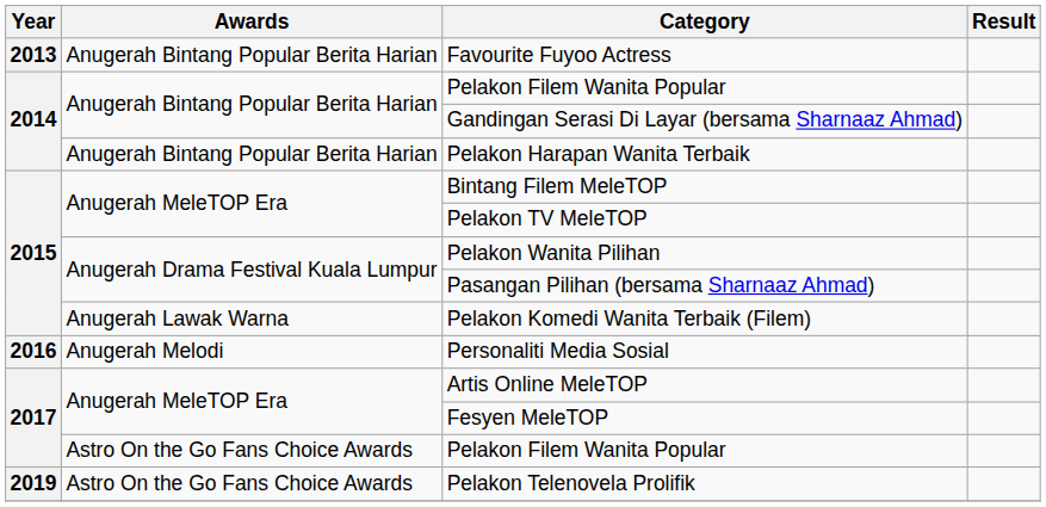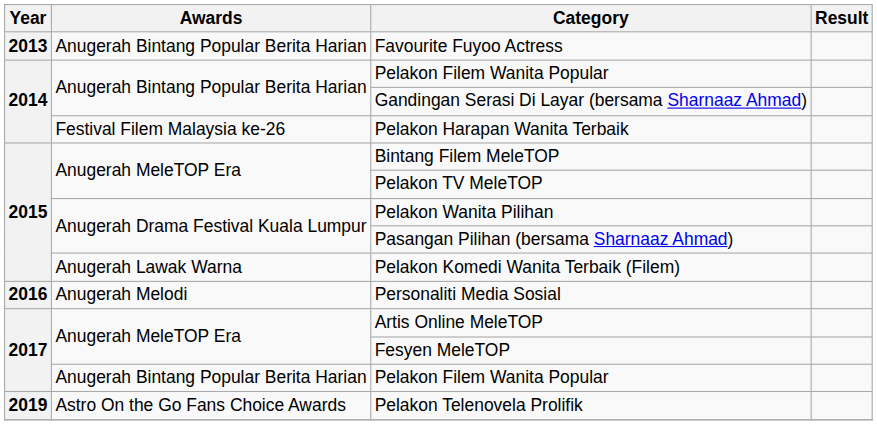 <table class="wikitable">
 <tr>
 <th>Year</th>
 <th>Awards</th>
 <th>Category</th>
 <th>Result</th>
 </tr>
 <tr>
 <th><strong>2013</strong></th>
 <td>Anugerah Bintang Popular Berita Harian</td>
 <td>Favourite Fuyoo Actress</td>
 <td></td>
 </tr>
 <tr>
 <th rowspan=3><strong>2014</strong></th>
 <td rowspan=2>Anugerah Bintang Popular Berita Harian</td>
 <td>Pelakon Filem Wanita Popular</td>
 <td></td>
 </tr>
 <tr>
 <td>Gandingan Serasi Di Layar (bersama <a href='#'>Sharnaaz Ahmad</a>)</td>
 <td></td>
 </tr>
 <tr>
-<td>Anugerah Bintang Popular Berita Harian</td>
+<td>Festival Filem Malaysia ke-26</td>
 <td>Pelakon Harapan Wanita Terbaik</td>
 <td></td>
 </tr>
 <tr>
 <th rowspan=5><strong>2015</strong></th>
 <td rowspan=2>Anugerah MeleTOP Era</td>
 <td>Bintang Filem MeleTOP</td>
 <td></td>
 </tr>
 <tr>
 <td>Pelakon TV MeleTOP</td>
 <td></td>
 </tr>
 <tr>
 <td rowspan=2>Anugerah Drama Festival Kuala Lumpur</td>
 <td>Pelakon Wanita Pilihan</td>
 <td></td>
 </tr>
 <tr>
 <td>Pasangan Pilihan (bersama <a href='#'>Sharnaaz Ahmad</a>)</td>
 <td></td>
 </tr>
 <tr>
 <td>Anugerah Lawak Warna</td>
 <td>Pelakon Komedi Wanita Terbaik (Filem)</td>
 <td></td>
 </tr>
 <tr>
 <th rowspan=1><strong>2016</strong></th>
 <td>Anugerah Melodi</td>
 <td>Personaliti Media Sosial</td>
 <td></td>
 </tr>
 <tr>
 <th rowspan=3><strong>2017</strong></th>
 <td rowspan=2>Anugerah MeleTOP Era</td>
 <td>Artis Online MeleTOP</td>
 <td></td>
 </tr>
 <tr>
 <td>Fesyen MeleTOP</td>
 <td></td>
 </tr>
 <tr>
-<td>Astro On the Go Fans Choice Awards</td>
+<td>Anugerah Bintang Popular Berita Harian</td>
 <td>Pelakon Filem Wanita Popular</td>
 <td></td>
 </tr>
 <tr>
 <th rowspan=1><strong>2019</strong></th>
 <td>Astro On the Go Fans Choice Awards</td>
 <td>Pelakon Telenovela Prolifik</td>
 <td></td>
 </tr>
 <tr>
 </tr>
 </table>
